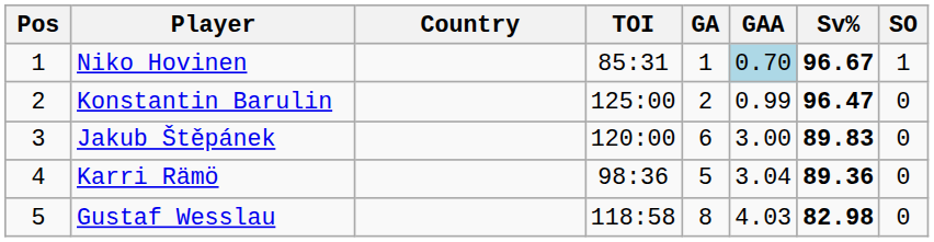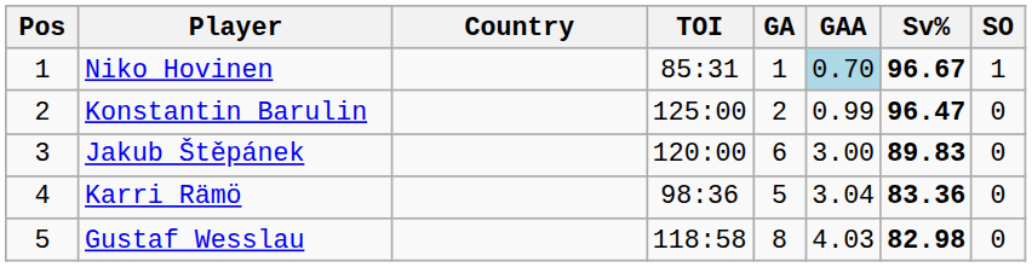 <table class="wikitable sortable" style="text-align: center;">
 <tr>
 <th width=30>Pos</th>
 <th width=150>Player</th>
 <th width=120>Country</th>
 <th width=20>TOI</th>
 <th width=20>GA</th>
 <th width=20>GAA</th>
 <th width=20>Sv%</th>
 <th width=20>SO</th>
 </tr>
 <tr>
 <td>1</td>
 <td align=left><a href='#'>Niko Hovinen</a></td>
 <td align=left></td>
 <td>85:31</td>
 <td>1</td>
 <td style="background: lightblue;">0.70</td>
 <td><strong>96.67</strong></td>
 <td>1</td>
 </tr>
 <tr>
 <td>2</td>
 <td align=left><a href='#'>Konstantin Barulin</a></td>
 <td align=left></td>
 <td>125:00</td>
 <td>2</td>
 <td>0.99</td>
 <td><strong>96.47</strong></td>
 <td>0</td>
 </tr>
 <tr>
 <td>3</td>
 <td align=left><a href='#'>Jakub Štěpánek</a></td>
 <td align=left></td>
 <td>120:00</td>
 <td>6</td>
 <td>3.00</td>
 <td><strong>89.83</strong></td>
 <td>0</td>
 </tr>
 <tr>
 <td>4</td>
 <td align=left><a href='#'>Karri Rämö</a></td>
 <td align=left></td>
 <td>98:36</td>
 <td>5</td>
 <td>3.04</td>
-<td><strong>89.36</strong></td>
+<td><strong>83.36</strong></td>
 <td>0</td>
 </tr>
 <tr>
 <td>5</td>
 <td align=left><a href='#'>Gustaf Wesslau</a></td>
 <td align=left></td>
 <td>118:58</td>
 <td>8</td>
 <td>4.03</td>
 <td><strong>82.98</strong></td>
 <td>0</td>
 </tr>
 </table>
